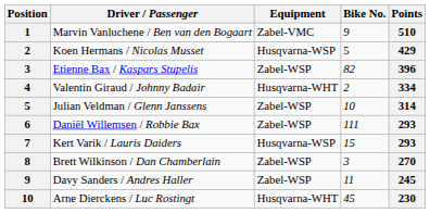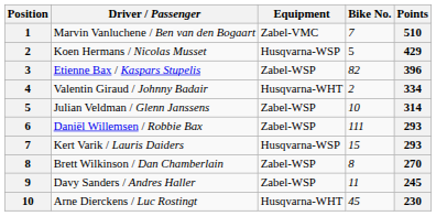 <table class="wikitable">
 <tr>
 <th>Position</th>
 <th>Driver / <em>Passenger</em></th>
 <th>Equipment</th>
 <th>Bike No.</th>
 <th>Points</th>
 </tr>
 <tr>
 <th>1</th>
 <td> Marvin Vanluchene /  <em>Ben van den Bogaart</em></td>
 <td>Zabel-VMC</td>
-<td><em>9</em></td>
+<td><em>7</em></td>
 <th>510</th>
 </tr>
 <tr>
 <th>2</th>
 <td> Koen Hermans /  <em>Nicolas Musset</em></td>
 <td>Husqvarna-WSP</td>
 <td>5</td>
 <th>429</th>
 </tr>
 <tr>
 <th>3</th>
 <td> <a href='#'>Etienne Bax</a> /  <em><a href='#'>Kaspars Stupelis</a></em></td>
 <td>Zabel-WSP</td>
 <td><em>82</em></td>
 <th>396</th>
 </tr>
 <tr>
 <th>4</th>
 <td> Valentin Giraud /  <em>Johnny Badair</em></td>
 <td>Husqvarna-WHT</td>
 <td><em>2</em></td>
 <th>334</th>
 </tr>
 <tr>
 <th>5</th>
 <td> Julian Veldman /  <em>Glenn Janssens</em></td>
 <td>Zabel-WSP</td>
 <td><em>10</em></td>
 <th>314</th>
 </tr>
 <tr>
 <th>6</th>
 <td> <a href='#'>Daniël Willemsen</a> /  <em>Robbie Bax</em></td>
 <td>Zabel-WSP</td>
 <td><em>111</em></td>
 <th>293</th>
 </tr>
 <tr>
 <th>7</th>
 <td> Kert Varik /  <em>Lauris Daiders</em></td>
 <td>Husqvarna-WSP</td>
 <td><em>15</em></td>
 <th>293</th>
 </tr>
 <tr>
 <th>8</th>
 <td> Brett Wilkinson /  <em>Dan Chamberlain</em></td>
 <td>Zabel-WSP</td>
-<td><em>3</em></td>
+<td><em>8</em></td>
 <th>270</th>
 </tr>
 <tr>
 <th>9</th>
 <td> Davy Sanders /  <em>Andres Haller</em></td>
 <td>Zabel-WSP</td>
 <td><em>11</em></td>
 <th>245</th>
 </tr>
 <tr>
 <th>10</th>
 <td> Arne Dierckens /  <em>Luc Rostingt</em></td>
 <td>Husqvarna-WHT</td>
 <td><em>45</em></td>
 <th>230</th>
 </tr>
 </table>
